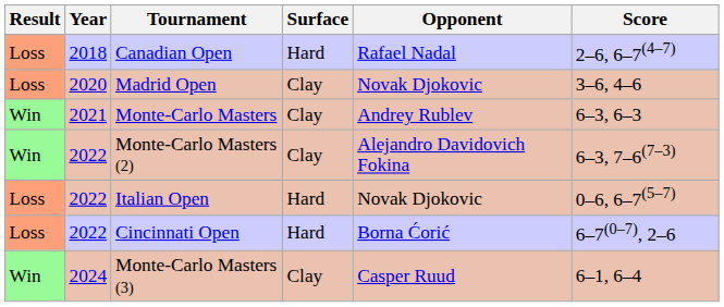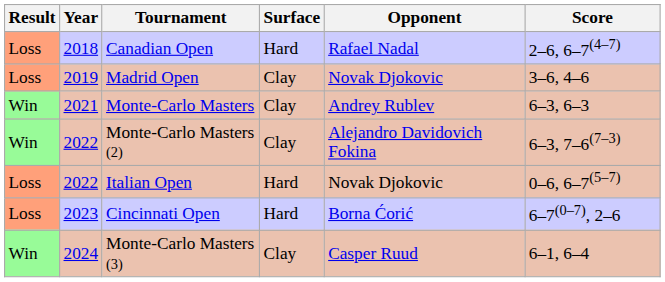 <table class="sortable wikitable">
 <tr>
 <th>Result</th>
 <th>Year</th>
 <th width=160>Tournament</th>
 <th>Surface</th>
 <th width=220>Opponent</th>
 <th class="unsortable" width=150>Score</th>
 </tr>
 <tr bgcolor=ccccff>
 <td bgcolor=ffa07a>Loss</td>
 <td><a href='#'>2018</a></td>
 <td><a href='#'>Canadian Open</a></td>
 <td>Hard</td>
 <td> <a href='#'>Rafael Nadal</a></td>
 <td>2–6, 6–7<sup>(4–7)</sup></td>
 </tr>
 <tr bgcolor=ebc2af>
 <td bgcolor=ffa07a>Loss</td>
-<td><a href='#'>2020</a></td>
+<td><a href='#'>2019</a></td>
 <td><a href='#'>Madrid Open</a></td>
 <td>Clay</td>
 <td> <a href='#'>Novak Djokovic</a></td>
 <td>3–6, 4–6</td>
 </tr>
 <tr bgcolor=ebc2af>
 <td bgcolor=98fb98>Win</td>
 <td><a href='#'>2021</a></td>
 <td><a href='#'>Monte-Carlo Masters</a></td>
 <td>Clay</td>
 <td> <a href='#'>Andrey Rublev</a></td>
 <td>6–3, 6–3</td>
 </tr>
 <tr bgcolor=ebc2af>
 <td bgcolor=98fb98>Win</td>
 <td><a href='#'>2022</a></td>
 <td>Monte-Carlo Masters <small>(2)</small></td>
 <td>Clay</td>
 <td> <a href='#'>Alejandro Davidovich Fokina</a></td>
 <td>6–3, 7–6<sup>(7–3)</sup></td>
 </tr>
 <tr bgcolor=ebc2af>
 <td bgcolor=ffa07a>Loss</td>
 <td><a href='#'>2022</a></td>
 <td><a href='#'>Italian Open</a></td>
 <td>Hard</td>
 <td> Novak Djokovic</td>
 <td>0–6, 6–7<sup>(5–7)</sup></td>
 </tr>
 <tr bgcolor=ccccff>
 <td bgcolor=ffa07a>Loss</td>
-<td><a href='#'>2022</a></td>
+<td><a href='#'>2023</a></td>
 <td><a href='#'>Cincinnati Open</a></td>
 <td>Hard</td>
 <td> <a href='#'>Borna Ćorić</a></td>
 <td>6–7<sup>(0–7)</sup>, 2–6</td>
 </tr>
 <tr bgcolor=ebc2af>
 <td bgcolor=98fb98>Win</td>
 <td><a href='#'>2024</a></td>
 <td>Monte-Carlo Masters <small>(3)</small></td>
 <td>Clay</td>
 <td> <a href='#'>Casper Ruud</a></td>
 <td>6–1, 6–4</td>
 </tr>
 </table>
